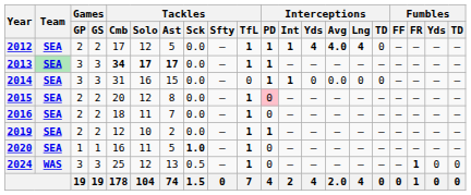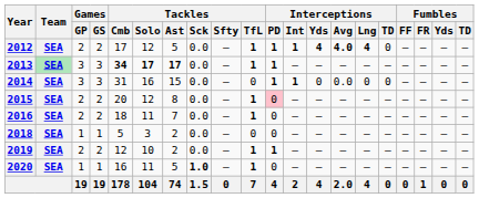 <table class="wikitable" style="text-align:center;">
 <tr>
 <th rowspan="2">Year</th>
 <th rowspan="2">Team</th>
 <th colspan="2">Games</th>
 <th colspan="6">Tackles</th>
 <th colspan="6">Interceptions</th>
 <th colspan="4">Fumbles</th>
 </tr>
 <tr>
 <th>GP</th>
 <th>GS</th>
 <th>Cmb</th>
 <th>Solo</th>
 <th>Ast</th>
 <th>Sck</th>
 <th>Sfty</th>
 <th>TfL</th>
 <th>PD</th>
 <th>Int</th>
 <th>Yds</th>
 <th>Avg</th>
 <th>Lng</th>
 <th>TD</th>
 <th>FF</th>
 <th>FR</th>
 <th>Yds</th>
 <th>TD</th>
 </tr>
 <tr>
 <th><a href='#'>2012</a></th>
 <th><a href='#'>SEA</a></th>
 <td>2</td>
 <td>2</td>
 <td>17</td>
 <td>12</td>
 <td>5</td>
 <td>0.0</td>
 <td>—</td>
 <td><strong>1</strong></td>
 <td><strong>1</strong></td>
 <td><strong>1</strong></td>
 <td><strong>4</strong></td>
 <td><strong>4.0</strong></td>
 <td><strong>4</strong></td>
 <td>0</td>
 <td>—</td>
 <td>—</td>
 <td>—</td>
 <td>—</td>
 </tr>
 <tr>
 <th><a href='#'>2013</a></th>
 <th style="background:#afe6ba; width:3em;"><a href='#'>SEA</a></th>
 <td>3</td>
 <td>3</td>
 <td><strong>34</strong></td>
 <td><strong>17</strong></td>
 <td><strong>17</strong></td>
 <td>0.0</td>
 <td>—</td>
 <td><strong>1</strong></td>
 <td><strong>1</strong></td>
 <td>—</td>
 <td>—</td>
 <td>—</td>
 <td>—</td>
 <td>—</td>
 <td>—</td>
 <td>—</td>
 <td>—</td>
 <td>—</td>
 </tr>
 <tr>
 <th><a href='#'>2014</a></th>
 <th><a href='#'>SEA</a></th>
 <td>3</td>
 <td>3</td>
 <td>31</td>
 <td>16</td>
 <td>15</td>
 <td>0.0</td>
 <td>—</td>
 <td>0</td>
 <td><strong>1</strong></td>
 <td><strong>1</strong></td>
 <td>0</td>
 <td>0.0</td>
 <td>0</td>
 <td>0</td>
 <td>—</td>
 <td>—</td>
 <td>—</td>
 <td>—</td>
 </tr>
 <tr>
 <th><a href='#'>2015</a></th>
 <th><a href='#'>SEA</a></th>
 <td>2</td>
 <td>2</td>
 <td>20</td>
 <td>12</td>
 <td>8</td>
 <td>0.0</td>
 <td>—</td>
 <td><strong>1</strong></td>
 <td style="background: pink;">0</td>
 <td>—</td>
 <td>—</td>
 <td>—</td>
 <td>—</td>
 <td>—</td>
 <td>—</td>
 <td>—</td>
 <td>—</td>
 <td>—</td>
 </tr>
 <tr>
 <th><a href='#'>2016</a></th>
 <th><a href='#'>SEA</a></th>
 <td>2</td>
 <td>2</td>
 <td>18</td>
 <td>11</td>
 <td>7</td>
 <td>0.0</td>
 <td>—</td>
 <td><strong>1</strong></td>
 <td>0</td>
 <td>—</td>
 <td>—</td>
 <td>—</td>
 <td>—</td>
 <td>—</td>
 <td>—</td>
 <td>—</td>
 <td>—</td>
 <td>—</td>
 </tr>
 <tr>
+<th><a href='#'>2018</a></th>
+<th><a href='#'>SEA</a></th>
+<td>1</td>
+<td>1</td>
+<td>5</td>
+<td>3</td>
+<td>2</td>
+<td>0.0</td>
+<td>—</td>
+<td>0</td>
+<td>0</td>
+<td>—</td>
+<td>—</td>
+<td>—</td>
+<td>—</td>
+<td>—</td>
+<td>—</td>
+<td>—</td>
+<td>—</td>
+<td>—</td>
+</tr>
+<tr>
 <th><a href='#'>2019</a></th>
 <th><a href='#'>SEA</a></th>
 <td>2</td>
 <td>2</td>
 <td>12</td>
 <td>10</td>
 <td>2</td>
 <td>0.0</td>
 <td>—</td>
 <td><strong>1</strong></td>
 <td><strong>1</strong></td>
 <td>—</td>
 <td>—</td>
 <td>—</td>
 <td>—</td>
 <td>—</td>
 <td>—</td>
 <td>—</td>
 <td>—</td>
 <td>—</td>
 </tr>
 <tr>
 <th><a href='#'>2020</a></th>
 <th><a href='#'>SEA</a></th>
 <td>1</td>
 <td>1</td>
 <td>16</td>
 <td>11</td>
 <td>5</td>
 <td><strong>1.0</strong></td>
 <td>—</td>
 <td><strong>1</strong></td>
 <td>0</td>
 <td>—</td>
 <td>—</td>
 <td>—</td>
 <td>—</td>
 <td>—</td>
 <td>—</td>
 <td>—</td>
 <td>—</td>
 <td>—</td>
 </tr>
 <tr>
-<th><a href='#'>2024</a></th>
-<th><a href='#'>WAS</a></th>
-<td>3</td>
-<td>3</td>
-<td>25</td>
-<td>12</td>
-<td>13</td>
-<td>0.5</td>
-<td>—</td>
-<td><strong>1</strong></td>
-<td>0</td>
-<td>—</td>
-<td>—</td>
-<td>—</td>
-<td>—</td>
-<td>—</td>
-<td>—</td>
-<td><strong>1</strong></td>
-<td>0</td>
-<td>0</td>
-</tr>
-<tr>
 <th colspan="2"></th>
 <th>19</th>
 <th>19</th>
 <th>178</th>
 <th>104</th>
 <th>74</th>
 <th>1.5</th>
 <th>0</th>
 <th>7</th>
 <th>4</th>
 <th>2</th>
 <th>4</th>
 <th>2.0</th>
 <th>4</th>
 <th>0</th>
 <th>0</th>
 <th>1</th>
 <th>0</th>
 <th>0</th>
 </tr>
 </table>
